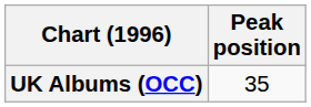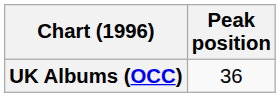 <table class="wikitable plainrowheaders sortable" style="text-align:center;" border="1">
 <tr>
 <th scope="col">Chart (1996)</th>
 <th scope="col">Peak<br>position</th>
 </tr>
 <tr>
 <th scope="row">UK Albums (<a href='#'>OCC</a>)</th>
-<td>35</td>
+<td>36</td>
 </tr>
 </table>
